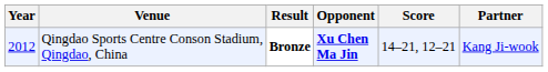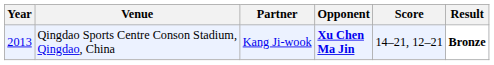 <table class="sortable wikitable" style="font-size: 90%;">
 <tr>
 <th>Year</th>
 <th>Venue</th>
-<th>Result</th>
+<th>Partner</th>
 <th>Opponent</th>
 <th>Score</th>
-<th>Partner</th>
+<th>Result</th>
 </tr>
 <tr style="background:#ECF2FF">
-<td align="center"><a href='#'>2012</a></td>
+<td align="center"><a href='#'>2013</a></td>
 <td align="left">Qingdao Sports Centre Conson Stadium,<br><a href='#'>Qingdao</a>, China</td>
-<td style="text-align:left; background:white"> <strong>Bronze</strong></td>
+<td align="left"> <a href='#'>Kang Ji-wook</a></td>
 <td align="left"><strong> <a href='#'>Xu Chen</a><br> <a href='#'>Ma Jin</a></strong></td>
 <td align="left">14–21, 12–21</td>
-<td align="left"> <a href='#'>Kang Ji-wook</a></td>
+<td style="text-align:left; background:white"> <strong>Bronze</strong></td>
 </tr>
 </table>
